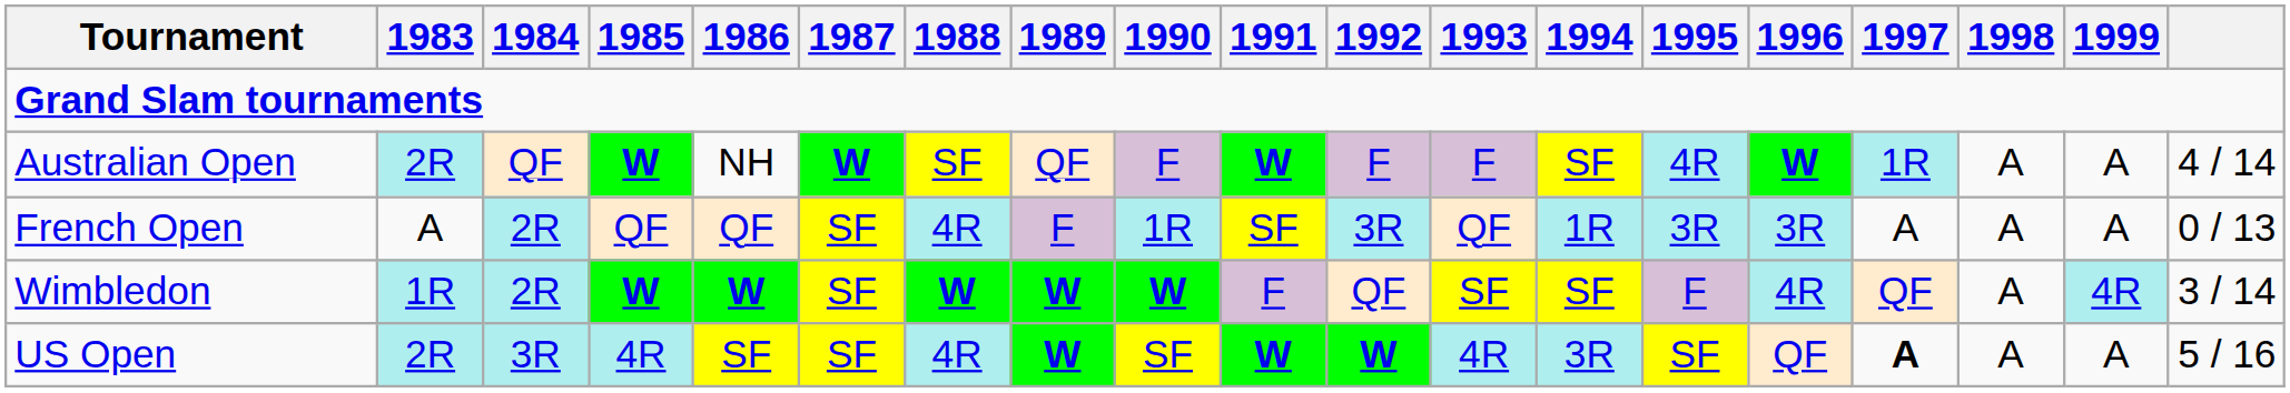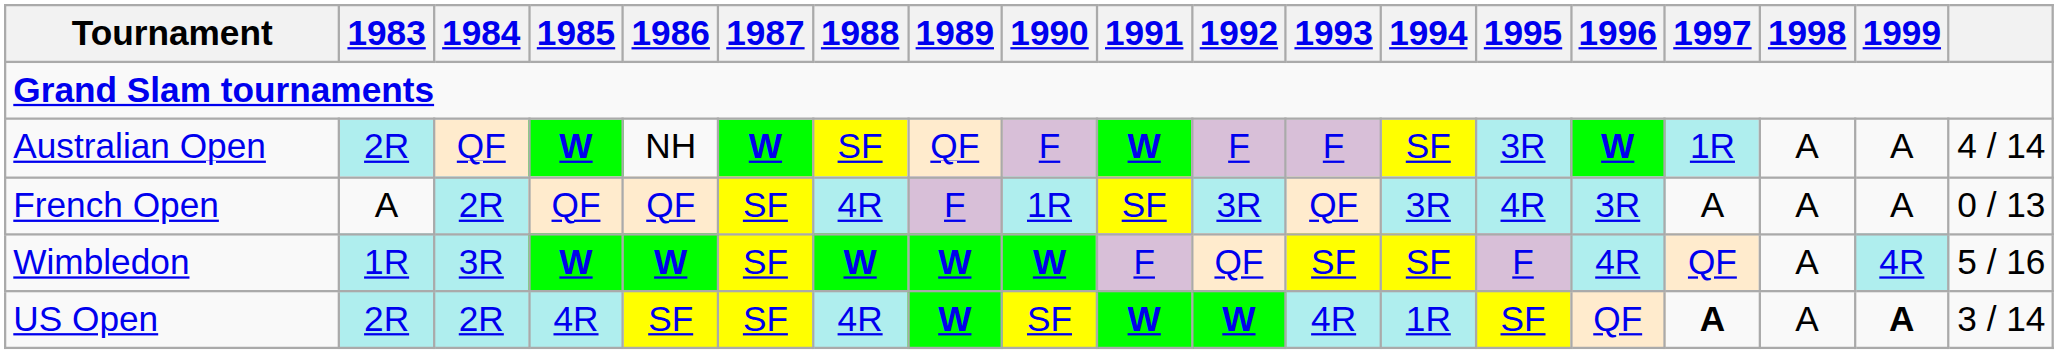 <table class=wikitable style=text-align:center;font-size:97%>
 <tr>
 <th width=140>Tournament</th>
 <th><a href='#'>1983</a></th>
 <th><a href='#'>1984</a></th>
 <th><a href='#'>1985</a></th>
 <th><a href='#'>1986</a></th>
 <th><a href='#'>1987</a></th>
 <th><a href='#'>1988</a></th>
 <th><a href='#'>1989</a></th>
 <th><a href='#'>1990</a></th>
 <th><a href='#'>1991</a></th>
 <th><a href='#'>1992</a></th>
 <th><a href='#'>1993</a></th>
 <th><a href='#'>1994</a></th>
 <th><a href='#'>1995</a></th>
 <th><a href='#'>1996</a></th>
 <th><a href='#'>1997</a></th>
 <th><a href='#'>1998</a></th>
 <th><a href='#'>1999</a></th>
 <th></th>
 </tr>
 <tr>
 <td colspan="21" style="text-align:left;"><a href='#'><strong>Grand Slam tournaments</strong></a></td>
 </tr>
 <tr>
 <td align=left><a href='#'>Australian Open</a></td>
 <td bgcolor=afeeee><a href='#'>2R</a></td>
 <td bgcolor=ffebcd><a href='#'>QF</a></td>
 <td bgcolor=lime><strong><a href='#'>W</a></strong></td>
 <td>NH</td>
 <td bgcolor=lime><strong><a href='#'>W</a></strong></td>
 <td bgcolor=yellow><a href='#'>SF</a></td>
 <td bgcolor=ffebcd><a href='#'>QF</a></td>
 <td bgcolor=thistle><a href='#'>F</a></td>
 <td bgcolor=lime><strong><a href='#'>W</a></strong></td>
 <td bgcolor=thistle><a href='#'>F</a></td>
 <td bgcolor=thistle><a href='#'>F</a></td>
 <td bgcolor=yellow><a href='#'>SF</a></td>
-<td bgcolor=afeeee><a href='#'>4R</a></td>
+<td bgcolor=afeeee><a href='#'>3R</a></td>
 <td bgcolor=lime><strong><a href='#'>W</a></strong></td>
 <td bgcolor=afeeee><a href='#'>1R</a></td>
 <td>A</td>
 <td>A</td>
 <td>4 / 14</td>
 </tr>
 <tr>
 <td align=left><a href='#'>French Open</a></td>
 <td>A</td>
 <td bgcolor=afeeee><a href='#'>2R</a></td>
 <td bgcolor=ffebcd><a href='#'>QF</a></td>
 <td bgcolor=ffebcd><a href='#'>QF</a></td>
 <td bgcolor=yellow><a href='#'>SF</a></td>
 <td bgcolor=afeeee><a href='#'>4R</a></td>
 <td bgcolor=thistle><a href='#'>F</a></td>
 <td bgcolor=afeeee><a href='#'>1R</a></td>
 <td bgcolor=yellow><a href='#'>SF</a></td>
 <td bgcolor=afeeee><a href='#'>3R</a></td>
 <td bgcolor=ffebcd><a href='#'>QF</a></td>
-<td bgcolor=afeeee><a href='#'>1R</a></td>
 <td bgcolor=afeeee><a href='#'>3R</a></td>
+<td bgcolor=afeeee><a href='#'>4R</a></td>
 <td bgcolor=afeeee><a href='#'>3R</a></td>
 <td>A</td>
 <td>A</td>
 <td>A</td>
 <td>0 / 13</td>
 </tr>
 <tr>
 <td align=left><a href='#'>Wimbledon</a></td>
 <td bgcolor=afeeee><a href='#'>1R</a></td>
-<td bgcolor=afeeee><a href='#'>2R</a></td>
+<td bgcolor=afeeee><a href='#'>3R</a></td>
 <td bgcolor=lime><strong><a href='#'>W</a></strong></td>
 <td bgcolor=lime><strong><a href='#'>W</a></strong></td>
 <td bgcolor=yellow><a href='#'>SF</a></td>
 <td bgcolor=lime><strong><a href='#'>W</a></strong></td>
 <td bgcolor=lime><strong><a href='#'>W</a></strong></td>
 <td bgcolor=lime><strong><a href='#'>W</a></strong></td>
 <td bgcolor=thistle><a href='#'>F</a></td>
 <td bgcolor=ffebcd><a href='#'>QF</a></td>
 <td bgcolor=yellow><a href='#'>SF</a></td>
 <td bgcolor=yellow><a href='#'>SF</a></td>
 <td bgcolor=thistle><a href='#'>F</a></td>
 <td bgcolor=afeeee><a href='#'>4R</a></td>
 <td bgcolor=ffebcd><a href='#'>QF</a></td>
 <td>A</td>
 <td bgcolor=afeeee><a href='#'>4R</a></td>
-<td>3 / 14</td>
+<td>5 / 16</td>
 </tr>
 <tr>
 <td align=left><a href='#'>US Open</a></td>
 <td bgcolor=afeeee><a href='#'>2R</a></td>
-<td bgcolor=afeeee><a href='#'>3R</a></td>
+<td bgcolor=afeeee><a href='#'>2R</a></td>
 <td bgcolor=afeeee><a href='#'>4R</a></td>
 <td bgcolor=yellow><a href='#'>SF</a></td>
 <td bgcolor=yellow><a href='#'>SF</a></td>
 <td bgcolor=afeeee><a href='#'>4R</a></td>
 <td bgcolor=lime><strong><a href='#'>W</a></strong></td>
 <td bgcolor=yellow><a href='#'>SF</a></td>
 <td bgcolor=lime><strong><a href='#'>W</a></strong></td>
 <td bgcolor=lime><strong><a href='#'>W</a></strong></td>
 <td bgcolor=afeeee><a href='#'>4R</a></td>
-<td bgcolor=afeeee><a href='#'>3R</a></td>
+<td bgcolor=afeeee><a href='#'>1R</a></td>
 <td bgcolor=yellow><a href='#'>SF</a></td>
 <td bgcolor=ffebcd><a href='#'>QF</a></td>
 <td><strong>A</strong></td>
 <td>A</td>
-<td>A</td>
-<td>5 / 16</td>
+<td><strong>A</strong></td>
+<td>3 / 14</td>
 </tr>
 </table>
